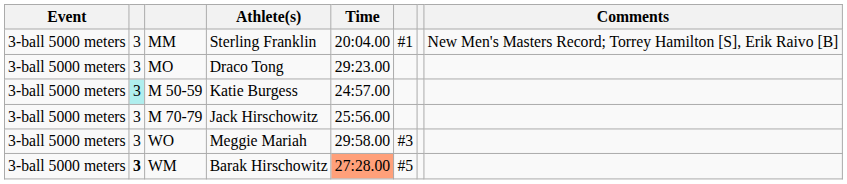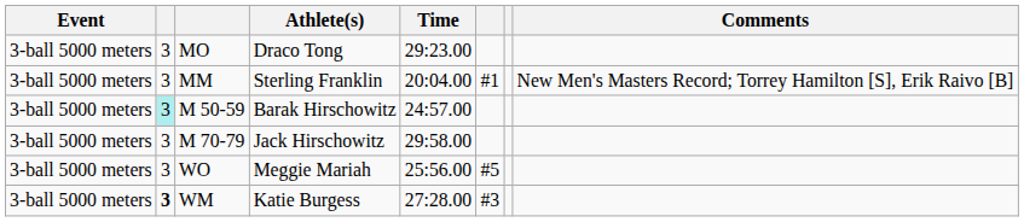 <table class="wikitable sortable">
 <tr>
 <th>Event</th>
 <th></th>
 <th></th>
 <th>Athlete(s)</th>
 <th>Time</th>
 <th></th>
 <th></th>
 <th>Comments</th>
 </tr>
 <tr>
 <td>3-ball 5000 meters</td>
 <td>3</td>
+<td>MO</td>
+<td>Draco Tong</td>
+<td>29:23.00</td>
+<td></td>
+<td></td>
+<td></td>
+</tr>
+<tr>
+<td>3-ball 5000 meters</td>
+<td>3</td>
 <td>MM</td>
 <td>Sterling Franklin</td>
 <td>20:04.00</td>
 <td>#1</td>
 <td></td>
 <td>New Men's Masters Record;  Torrey Hamilton [S], Erik Raivo [B]</td>
 </tr>
 <tr>
 <td>3-ball 5000 meters</td>
-<td>3</td>
-<td>MO</td>
-<td>Draco Tong</td>
-<td>29:23.00</td>
-<td></td>
-<td></td>
-<td></td>
-</tr>
-<tr>
-<td>3-ball 5000 meters</td>
 <td style="background: paleturquoise;">3</td>
 <td>M 50-59</td>
-<td>Katie Burgess</td>
+<td>Barak Hirschowitz</td>
 <td>24:57.00</td>
 <td></td>
 <td></td>
 <td></td>
 </tr>
 <tr>
 <td>3-ball 5000 meters</td>
 <td>3</td>
 <td>M 70-79</td>
 <td>Jack Hirschowitz</td>
-<td>25:56.00</td>
+<td>29:58.00</td>
 <td></td>
 <td></td>
 <td></td>
 </tr>
 <tr>
 <td>3-ball 5000 meters</td>
 <td>3</td>
 <td>WO</td>
 <td>Meggie Mariah</td>
-<td>29:58.00</td>
-<td>#3</td>
+<td>25:56.00</td>
+<td>#5</td>
 <td></td>
 <td></td>
 </tr>
 <tr>
 <td>3-ball 5000 meters</td>
 <td><strong>3</strong></td>
 <td>WM</td>
-<td>Barak Hirschowitz</td>
-<td style="background: lightsalmon;">27:28.00</td>
-<td>#5</td>
+<td>Katie Burgess</td>
+<td>27:28.00</td>
+<td>#3</td>
 <td></td>
 <td></td>
 </tr>
 </table>
